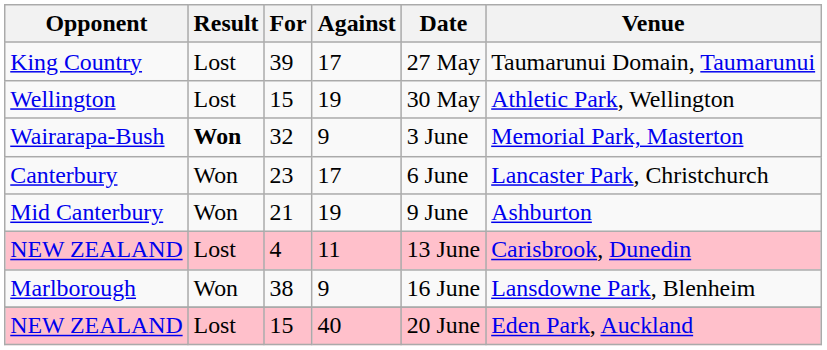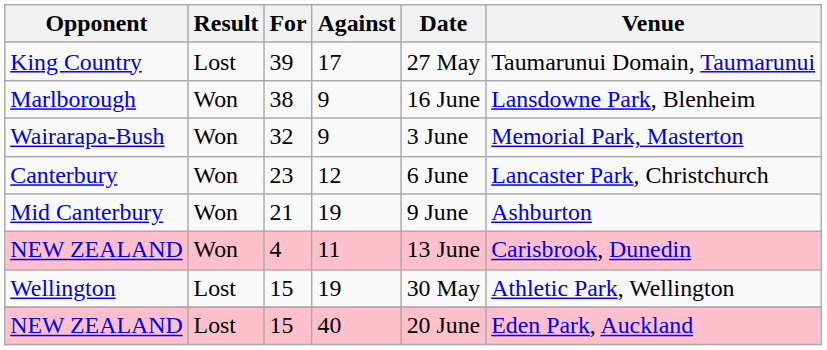 <table class="wikitable">
 <tr>
 <th>Opponent</th>
 <th>Result</th>
 <th>For</th>
 <th>Against</th>
 <th>Date</th>
 <th>Venue</th>
 </tr>
 <tr>
 <td><a href='#'>King Country</a></td>
 <td>Lost</td>
 <td>39</td>
 <td>17</td>
 <td>27 May</td>
 <td>Taumarunui Domain, <a href='#'>Taumarunui</a></td>
 </tr>
 <tr>
-<td><a href='#'>Wellington</a></td>
-<td>Lost</td>
-<td>15</td>
-<td>19</td>
-<td>30 May</td>
-<td><a href='#'>Athletic Park</a>, Wellington</td>
+<td><a href='#'>Marlborough</a></td>
+<td>Won</td>
+<td>38</td>
+<td>9</td>
+<td>16 June</td>
+<td><a href='#'>Lansdowne Park</a>, Blenheim</td>
 </tr>
 <tr>
 <td><a href='#'>Wairarapa-Bush</a></td>
-<td><strong>Won</strong></td>
+<td>Won</td>
 <td>32</td>
 <td>9</td>
 <td>3 June</td>
 <td><a href='#'>Memorial Park, Masterton</a></td>
 </tr>
 <tr>
 <td><a href='#'>Canterbury</a></td>
 <td>Won</td>
 <td>23</td>
-<td>17</td>
+<td>12</td>
 <td>6 June</td>
 <td><a href='#'>Lancaster Park</a>, Christchurch</td>
 </tr>
 <tr>
 <td><a href='#'>Mid Canterbury</a></td>
 <td>Won</td>
 <td>21</td>
 <td>19</td>
 <td>9 June</td>
 <td><a href='#'>Ashburton</a></td>
 </tr>
 <tr style="background:pink">
 <td><a href='#'>NEW ZEALAND</a></td>
-<td>Lost</td>
+<td>Won</td>
 <td>4</td>
 <td>11</td>
 <td>13 June</td>
 <td><a href='#'>Carisbrook</a>, <a href='#'>Dunedin</a></td>
 </tr>
 <tr>
-<td><a href='#'>Marlborough</a></td>
-<td>Won</td>
-<td>38</td>
-<td>9</td>
-<td>16 June</td>
-<td><a href='#'>Lansdowne Park</a>, Blenheim</td>
+<td><a href='#'>Wellington</a></td>
+<td>Lost</td>
+<td>15</td>
+<td>19</td>
+<td>30 May</td>
+<td><a href='#'>Athletic Park</a>, Wellington</td>
 </tr>
 <tr>
 </tr>
 <tr style="background:pink">
 <td><a href='#'>NEW ZEALAND</a></td>
 <td>Lost</td>
 <td>15</td>
 <td>40</td>
 <td>20 June</td>
 <td><a href='#'>Eden Park</a>, <a href='#'>Auckland</a></td>
 </tr>
 </table>
